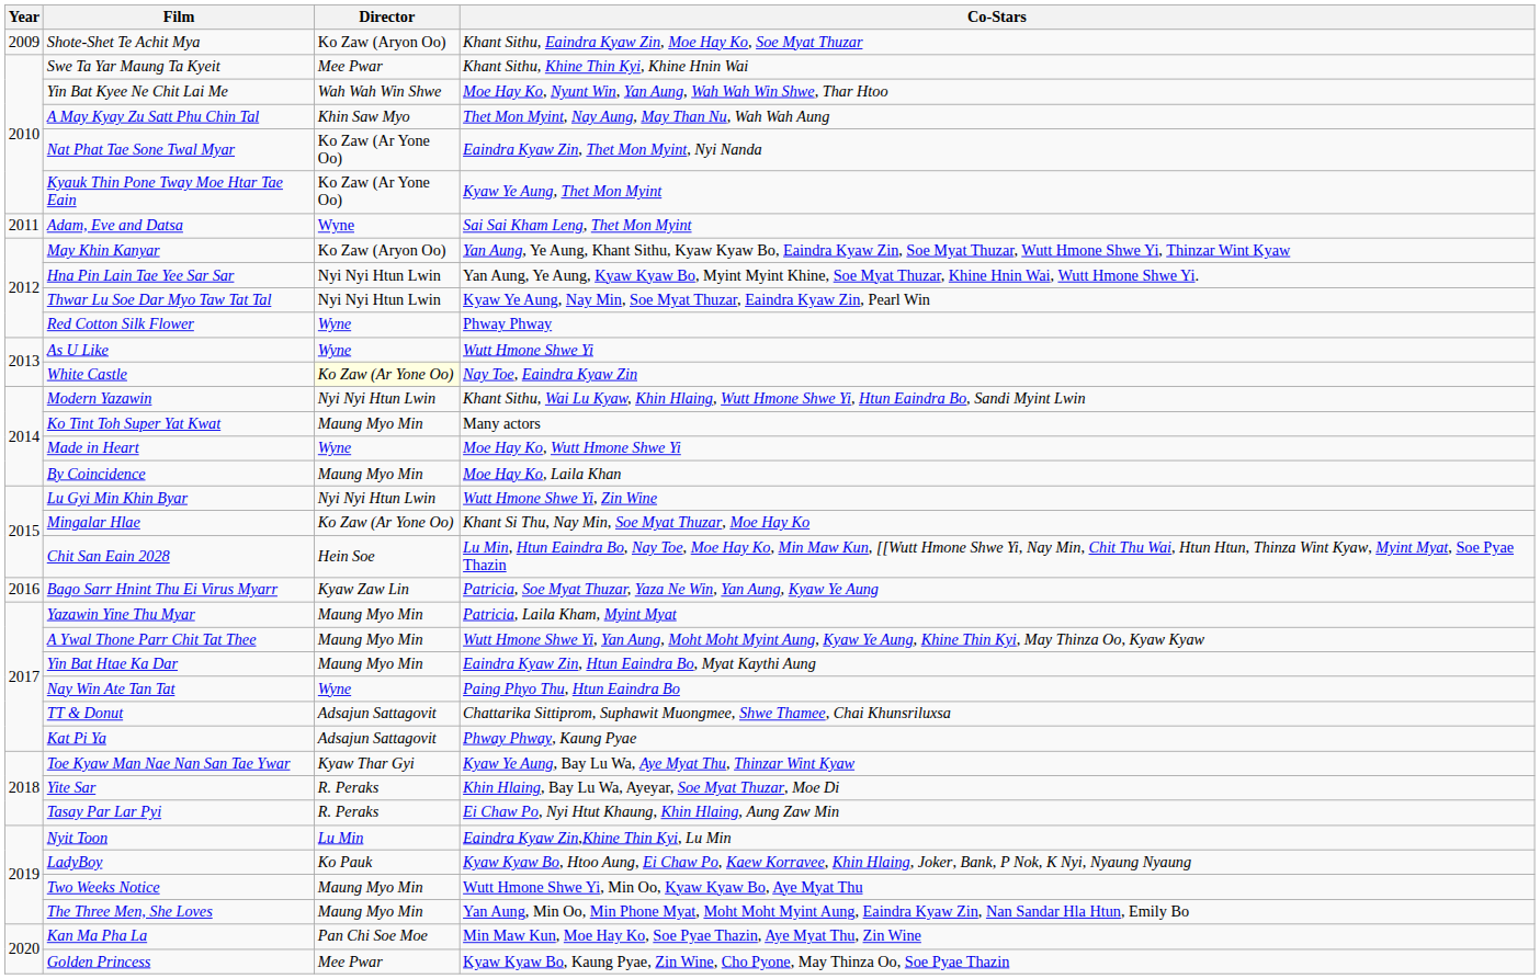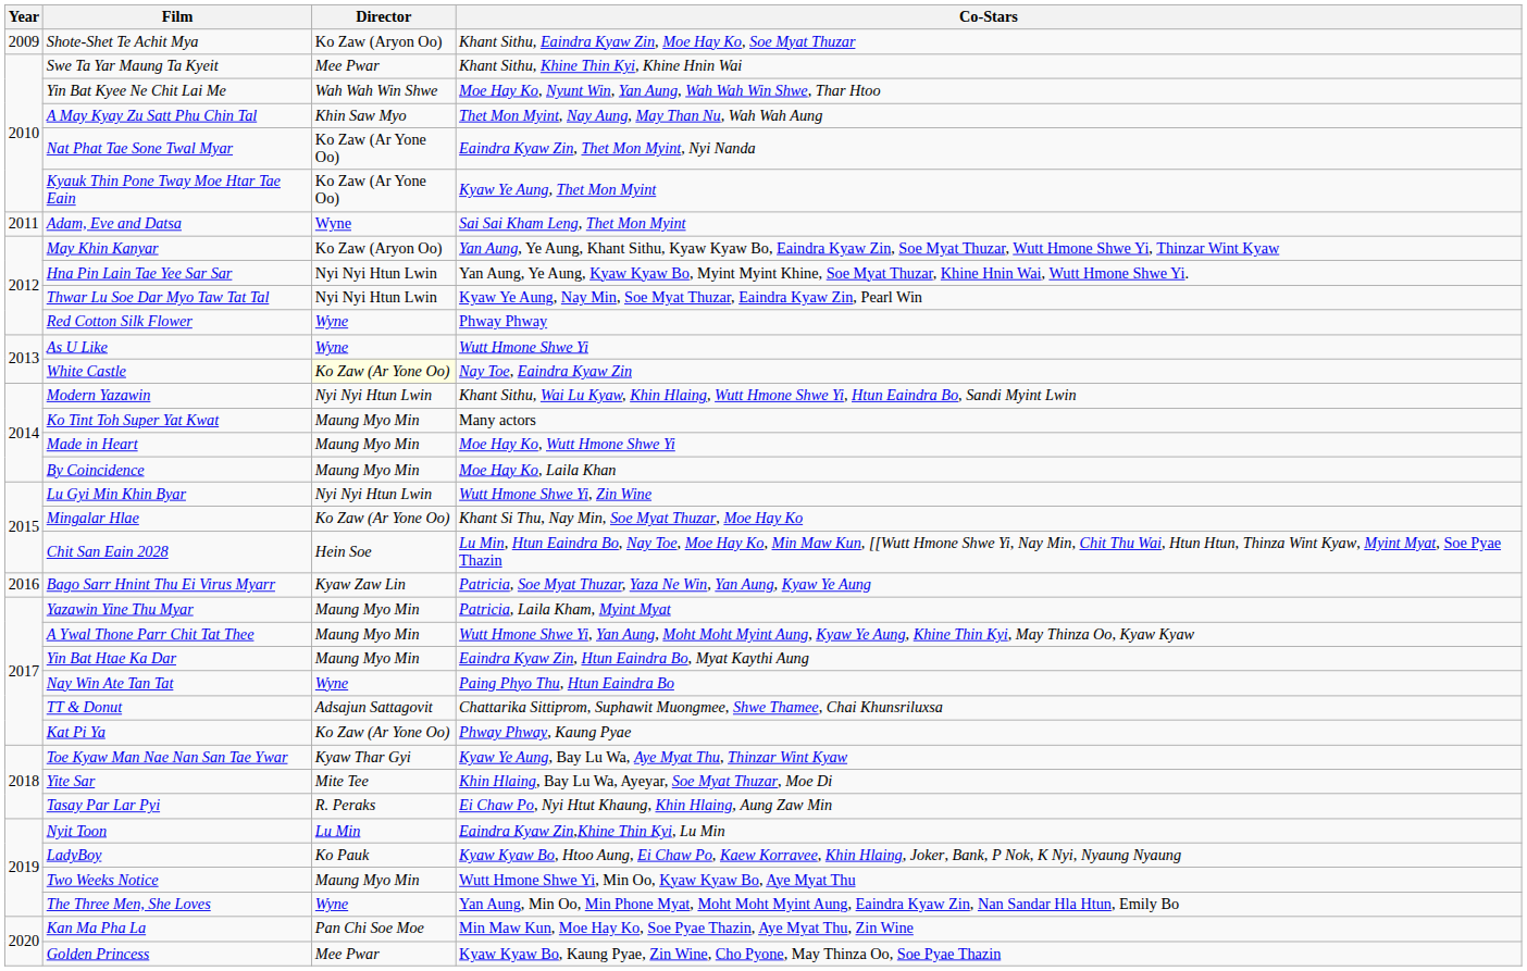 <table class="wikitable sortable">
 <tr>
 <th>Year</th>
 <th>Film</th>
 <th>Director</th>
 <th>Co-Stars</th>
 </tr>
 <tr>
 <td>2009</td>
 <td><em>Shote-Shet Te Achit Mya</em></td>
 <td>Ko Zaw (Aryon Oo)</td>
 <td><em>Khant Sithu, <a href='#'>Eaindra Kyaw Zin</a>, <a href='#'>Moe Hay Ko</a>, <a href='#'>Soe Myat Thuzar</a></em></td>
 </tr>
 <tr>
 <td rowspan="5">2010</td>
 <td><em>Swe Ta Yar Maung Ta Kyeit</em></td>
 <td><em>Mee Pwar</em></td>
 <td><em>Khant Sithu, <a href='#'>Khine Thin Kyi</a>, Khine Hnin Wai</em></td>
 </tr>
 <tr>
 <td><em>Yin Bat Kyee Ne Chit Lai Me</em></td>
 <td><em>Wah Wah Win Shwe</em></td>
 <td><em><a href='#'>Moe Hay Ko</a></em>, <em><a href='#'>Nyunt Win</a></em>, <em><a href='#'>Yan Aung</a></em>, <em><a href='#'>Wah Wah Win Shwe</a></em>, <em>Thar Htoo</em></td>
 </tr>
 <tr>
 <td><em><a href='#'>A May Kyay Zu Satt Phu Chin Tal</a></em></td>
 <td><em>Khin Saw Myo</em></td>
 <td><em><a href='#'>Thet Mon Myint</a>, <a href='#'>Nay Aung</a>, <a href='#'>May Than Nu</a>, Wah Wah Aung</em></td>
 </tr>
 <tr>
 <td><em><a href='#'>Nat Phat Tae Sone Twal Myar</a></em></td>
 <td>Ko Zaw (Ar Yone Oo)</td>
 <td><em><a href='#'>Eaindra Kyaw Zin</a></em>, <em><a href='#'>Thet Mon Myint</a></em>, <em>Nyi Nanda</em></td>
 </tr>
 <tr>
 <td><em><a href='#'>Kyauk Thin Pone Tway Moe Htar Tae Eain</a></em></td>
 <td>Ko Zaw (Ar Yone Oo)</td>
 <td><em><a href='#'>Kyaw Ye Aung</a>, <a href='#'>Thet Mon Myint</a></em></td>
 </tr>
 <tr>
 <td>2011</td>
 <td><em><a href='#'>Adam, Eve and Datsa</a></em></td>
 <td><a href='#'>Wyne</a></td>
 <td><em><a href='#'>Sai Sai Kham Leng</a></em>, <em><a href='#'>Thet Mon Myint</a></em></td>
 </tr>
 <tr>
 <td rowspan="4">2012</td>
 <td><em><a href='#'>May Khin Kanyar</a></em></td>
 <td>Ko Zaw (Aryon Oo)</td>
 <td><em><a href='#'>Yan Aung</a></em>, Ye Aung, Khant Sithu, Kyaw Kyaw Bo, <a href='#'>Eaindra Kyaw Zin</a>, <a href='#'>Soe Myat Thuzar</a>, <a href='#'>Wutt Hmone Shwe Yi</a>, <a href='#'>Thinzar Wint Kyaw</a></td>
 </tr>
 <tr>
 <td><em><a href='#'>Hna Pin Lain Tae Yee Sar Sar</a></em></td>
 <td>Nyi Nyi Htun Lwin</td>
 <td>Yan Aung, Ye Aung, <a href='#'>Kyaw Kyaw Bo</a>, Myint Myint Khine, <a href='#'>Soe Myat Thuzar</a>, <a href='#'>Khine Hnin Wai</a>, <a href='#'>Wutt Hmone Shwe Yi</a>.</td>
 </tr>
 <tr>
 <td><em><a href='#'>Thwar Lu Soe Dar Myo Taw Tat Tal</a></em></td>
 <td>Nyi Nyi Htun Lwin</td>
 <td><a href='#'>Kyaw Ye Aung</a>, <a href='#'>Nay Min</a>, <a href='#'>Soe Myat Thuzar</a>, <a href='#'>Eaindra Kyaw Zin</a>, Pearl Win</td>
 </tr>
 <tr>
 <td><em><a href='#'>Red Cotton Silk Flower</a></em></td>
 <td><em><a href='#'>Wyne</a></em></td>
 <td><a href='#'>Phway Phway</a></td>
 </tr>
 <tr>
 <td rowspan="2">2013</td>
 <td><em><a href='#'>As U Like</a></em></td>
 <td><em><a href='#'>Wyne</a></em></td>
 <td><em><a href='#'>Wutt Hmone Shwe Yi</a></em></td>
 </tr>
 <tr>
 <td><em><a href='#'>White Castle</a></em></td>
 <td style="background: lightyellow;"><em>Ko Zaw (Ar Yone Oo)</em></td>
 <td><em><a href='#'>Nay Toe</a></em>, <em><a href='#'>Eaindra Kyaw Zin</a></em></td>
 </tr>
 <tr>
 <td rowspan="4">2014</td>
 <td><em><a href='#'>Modern Yazawin</a></em></td>
 <td><em>Nyi Nyi Htun Lwin</em></td>
 <td><em>Khant Sithu, <a href='#'>Wai Lu Kyaw</a>, <a href='#'>Khin Hlaing</a>, <a href='#'>Wutt Hmone Shwe Yi</a>, <a href='#'>Htun Eaindra Bo</a>, Sandi Myint Lwin</em></td>
 </tr>
 <tr>
 <td><em><a href='#'>Ko Tint Toh Super Yat Kwat</a></em></td>
 <td><em>Maung Myo Min</em></td>
 <td>Many actors</td>
 </tr>
 <tr>
 <td><em><a href='#'>Made in Heart</a></em></td>
-<td><em><a href='#'>Wyne</a></em></td>
+<td><em>Maung Myo Min</em></td>
 <td><em><a href='#'>Moe Hay Ko</a>, <a href='#'>Wutt Hmone Shwe Yi</a></em></td>
 </tr>
 <tr>
 <td><em><a href='#'>By Coincidence</a></em></td>
 <td><em>Maung Myo Min</em></td>
 <td><em><a href='#'>Moe Hay Ko</a>, Laila Khan</em></td>
 </tr>
 <tr>
 <td rowspan="3">2015</td>
 <td><em><a href='#'>Lu Gyi Min Khin Byar</a></em></td>
 <td><em>Nyi Nyi Htun Lwin</em></td>
 <td><em><a href='#'>Wutt Hmone Shwe Yi</a></em>, <em><a href='#'>Zin Wine</a></em></td>
 </tr>
 <tr>
 <td><em><a href='#'>Mingalar Hlae</a></em></td>
 <td><em>Ko Zaw (Ar Yone Oo)</em></td>
 <td><em>Khant Si Thu</em>, <em>Nay Min</em>, <em><a href='#'>Soe Myat Thuzar</a></em>, <em><a href='#'>Moe Hay Ko</a></em></td>
 </tr>
 <tr>
 <td><em><a href='#'>Chit San Eain 2028</a></em></td>
 <td><em>Hein Soe</em></td>
 <td><em><a href='#'>Lu Min</a></em>, <em><a href='#'>Htun Eaindra Bo</a></em>, <em><a href='#'>Nay Toe</a></em>, <em><a href='#'>Moe Hay Ko</a></em>, <em><a href='#'>Min Maw Kun</a></em>, <em>[[Wutt Hmone Shwe Yi</em>, <em>Nay Min</em>, <em><a href='#'>Chit Thu Wai</a></em>, <em>Htun Htun</em>, <em>Thinza Wint Kyaw</em>, <em><a href='#'>Myint Myat</a></em>, <a href='#'>Soe Pyae Thazin</a></td>
 </tr>
 <tr>
 <td>2016</td>
 <td><em><a href='#'>Bago Sarr Hnint Thu Ei Virus Myarr</a></em></td>
 <td><em>Kyaw Zaw Lin</em></td>
 <td><em><a href='#'>Patricia</a>, <a href='#'>Soe Myat Thuzar</a>, <a href='#'>Yaza Ne Win</a>, <a href='#'>Yan Aung</a>, <a href='#'>Kyaw Ye Aung</a></em></td>
 </tr>
 <tr>
 <td rowspan="6">2017</td>
 <td><em><a href='#'>Yazawin Yine Thu Myar</a></em></td>
 <td><em>Maung Myo Min</em></td>
 <td><em><a href='#'>Patricia</a>, Laila Kham, <a href='#'>Myint Myat</a></em></td>
 </tr>
 <tr>
 <td><em><a href='#'>A Ywal Thone Parr Chit Tat Thee</a></em></td>
 <td><em>Maung Myo Min</em></td>
 <td><em><a href='#'>Wutt Hmone Shwe Yi</a></em>, <em><a href='#'>Yan Aung</a></em>, <em><a href='#'>Moht Moht Myint Aung</a></em>, <em><a href='#'>Kyaw Ye Aung</a></em>, <em><a href='#'>Khine Thin Kyi</a></em>, <em>May Thinza Oo</em>, <em>Kyaw Kyaw</em></td>
 </tr>
 <tr>
 <td><em><a href='#'>Yin Bat Htae Ka Dar</a></em></td>
 <td><em>Maung Myo Min</em></td>
 <td><em><a href='#'>Eaindra Kyaw Zin</a></em>, <em><a href='#'>Htun Eaindra Bo</a></em>, <em>Myat Kaythi Aung</em></td>
 </tr>
 <tr>
 <td><em><a href='#'>Nay Win Ate Tan Tat</a></em></td>
 <td><em><a href='#'>Wyne</a></em></td>
 <td><em><a href='#'>Paing Phyo Thu</a></em>, <em><a href='#'>Htun Eaindra Bo</a></em></td>
 </tr>
 <tr>
 <td><em><a href='#'>TT & Donut</a></em></td>
 <td><em>Adsajun Sattagovit</em></td>
 <td><em>Chattarika Sittiprom</em>, <em>Suphawit Muongmee</em>, <em><a href='#'>Shwe Thamee</a></em>, <em>Chai Khunsriluxsa</em></td>
 </tr>
 <tr>
 <td><em><a href='#'>Kat Pi Ya</a></em></td>
-<td><em>Adsajun Sattagovit</em></td>
+<td><em>Ko Zaw (Ar Yone Oo)</em></td>
 <td><em><a href='#'>Phway Phway</a></em>, <em>Kaung Pyae</em></td>
 </tr>
 <tr>
 <td rowspan="3">2018</td>
 <td><em><a href='#'>Toe Kyaw Man Nae Nan San Tae Ywar</a></em></td>
 <td><em>Kyaw Thar Gyi</em></td>
 <td><em><a href='#'>Kyaw Ye Aung</a></em>, Bay Lu Wa, <em><a href='#'>Aye Myat Thu</a></em>, <em><a href='#'>Thinzar Wint Kyaw</a></em></td>
 </tr>
 <tr>
 <td><em><a href='#'>Yite Sar</a></em></td>
-<td><em>R. Peraks</em></td>
+<td><em>Mite Tee</em></td>
 <td><em><a href='#'>Khin Hlaing</a></em>, Bay Lu Wa, Ayeyar, <em><a href='#'>Soe Myat Thuzar</a></em>, <em>Moe Di</em></td>
 </tr>
 <tr>
 <td><em><a href='#'>Tasay Par Lar Pyi</a></em></td>
 <td><em>R. Peraks</em></td>
 <td><em><a href='#'>Ei Chaw Po</a></em>, <em>Nyi Htut Khaung</em>, <em><a href='#'>Khin Hlaing</a></em>, <em>Aung Zaw Min</em></td>
 </tr>
 <tr>
 <td rowspan="4">2019</td>
 <td><em><a href='#'>Nyit Toon</a></em></td>
 <td><em><a href='#'>Lu Min</a></em></td>
 <td><em><a href='#'>Eaindra Kyaw Zin</a></em>,<em><a href='#'>Khine Thin Kyi</a></em>, <em>Lu Min</em></td>
 </tr>
 <tr>
 <td><em><a href='#'>LadyBoy</a></em></td>
 <td><em>Ko Pauk</em></td>
 <td><em><a href='#'>Kyaw Kyaw Bo</a></em>, <em>Htoo Aung</em>, <em><a href='#'>Ei Chaw Po</a></em>, <em><a href='#'>Kaew Korravee</a></em>, <em><a href='#'>Khin Hlaing</a></em>, <em>Joker</em>, <em>Bank</em>, <em>P Nok</em>, <em>K Nyi</em>, <em>Nyaung Nyaung</em></td>
 </tr>
 <tr>
 <td><em><a href='#'>Two Weeks Notice</a></em></td>
 <td><em>Maung Myo Min</em></td>
 <td><a href='#'>Wutt Hmone Shwe Yi</a>, Min Oo, <a href='#'>Kyaw Kyaw Bo</a>, <a href='#'>Aye Myat Thu</a></td>
 </tr>
 <tr>
 <td><em><a href='#'>The Three Men, She Loves</a></em></td>
-<td><em>Maung Myo Min</em></td>
+<td><em><a href='#'>Wyne</a></em></td>
 <td><a href='#'>Yan Aung</a>, Min Oo, <a href='#'>Min Phone Myat</a>, <a href='#'>Moht Moht Myint Aung</a>, <a href='#'>Eaindra Kyaw Zin</a>, <a href='#'>Nan Sandar Hla Htun</a>, Emily Bo</td>
 </tr>
 <tr>
 <td rowspan="2">2020</td>
 <td><em><a href='#'>Kan Ma Pha La</a></em></td>
 <td><em>Pan Chi Soe Moe</em></td>
 <td><a href='#'>Min Maw Kun</a>, <a href='#'>Moe Hay Ko</a>, <a href='#'>Soe Pyae Thazin</a>, <a href='#'>Aye Myat Thu</a>, <a href='#'>Zin Wine</a></td>
 </tr>
 <tr>
 <td><em><a href='#'>Golden Princess</a></em></td>
 <td><em>Mee Pwar</em></td>
 <td><a href='#'>Kyaw Kyaw Bo</a>, Kaung Pyae, <a href='#'>Zin Wine</a>, <a href='#'>Cho Pyone</a>, May Thinza Oo, <a href='#'>Soe Pyae Thazin</a></td>
 </tr>
 </table>
